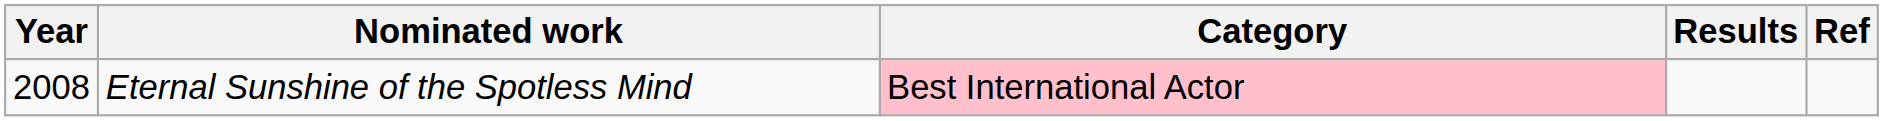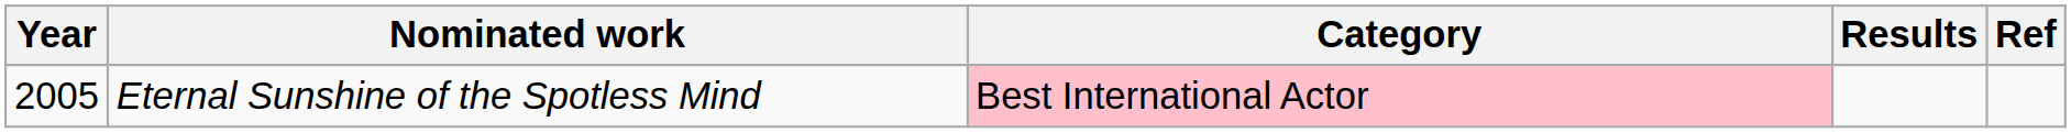 <table class="wikitable">
 <tr>
 <th scope="col" style="width:1em;">Year</th>
 <th scope="col" style="width:35em;">Nominated work</th>
 <th scope="col" style="width:35em;">Category</th>
 <th scope="col" style="width:1em;">Results</th>
 <th scope="col" style="width:1em;">Ref</th>
 </tr>
 <tr>
-<td>2008</td>
+<td>2005</td>
 <td><em>Eternal Sunshine of the Spotless Mind</em></td>
 <td style="background: pink;">Best International Actor</td>
 <td></td>
 <td></td>
 </tr>
 </table>
